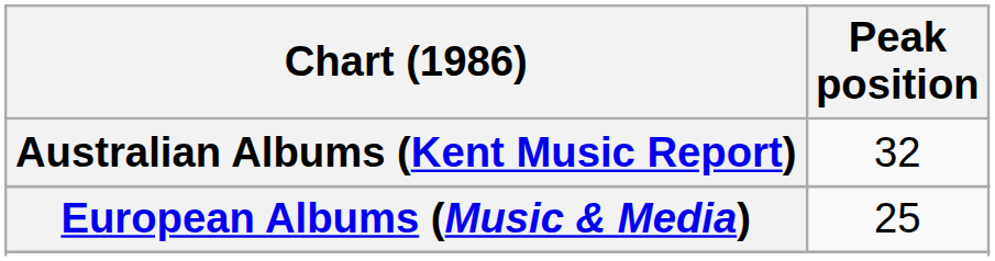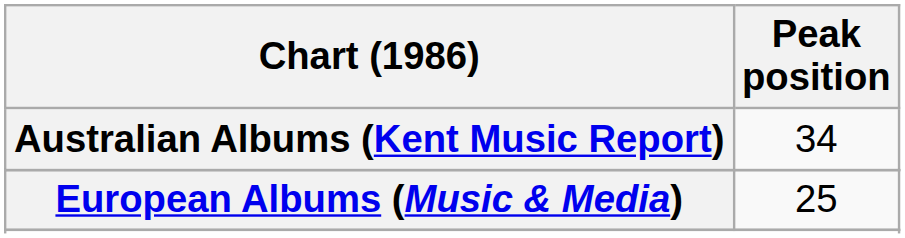 <table class="wikitable sortable plainrowheaders" style="text-align:center">
 <tr>
 <th scope="col">Chart (1986)</th>
 <th scope="col">Peak<br>position</th>
 </tr>
 <tr>
 <th scope="row">Australian Albums (<a href='#'>Kent Music Report</a>)</th>
-<td>32</td>
+<td>34</td>
 </tr>
 <tr>
 </tr>
 <tr>
 </tr>
 <tr>
 <th scope="row"><a href='#'>European Albums</a> (<em><a href='#'>Music & Media</a></em>)</th>
 <td>25</td>
 </tr>
 <tr>
 </tr>
 <tr>
 </tr>
 <tr>
 </tr>
 <tr>
 </tr>
 <tr>
 </tr>
 <tr>
 </tr>
 </table>
